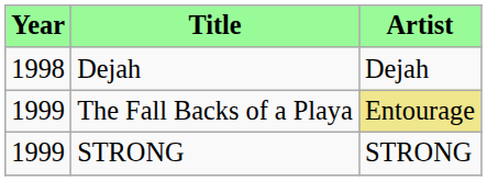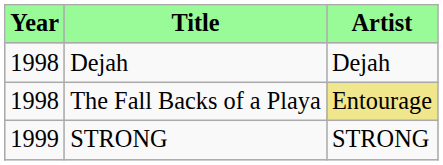 <table class="wikitable" border="1">
 <tr>
 <th style="background: PaleGreen;">Year</th>
 <th style="background: PaleGreen;">Title</th>
 <th style="background: PaleGreen;">Artist</th>
 </tr>
 <tr>
 <td>1998</td>
 <td>Dejah</td>
 <td>Dejah</td>
 </tr>
 <tr>
-<td>1999</td>
+<td>1998</td>
 <td>The Fall Backs of a Playa</td>
 <td style="background: khaki;">Entourage</td>
 </tr>
 <tr>
 <td>1999</td>
 <td>STRONG</td>
 <td>STRONG</td>
 </tr>
 </table>
